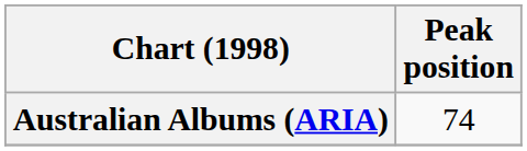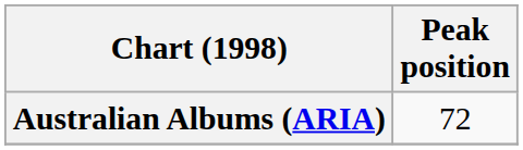 <table class="wikitable sortable plainrowheaders" style="text-align:center">
 <tr>
 <th scope="col">Chart (1998)</th>
 <th scope="col">Peak<br>position</th>
 </tr>
 <tr>
 <th scope="row">Australian Albums (<a href='#'>ARIA</a>)</th>
-<td>74</td>
+<td>72</td>
 </tr>
 <tr>
 </tr>
 <tr>
 </tr>
 <tr>
 </tr>
 </table>
